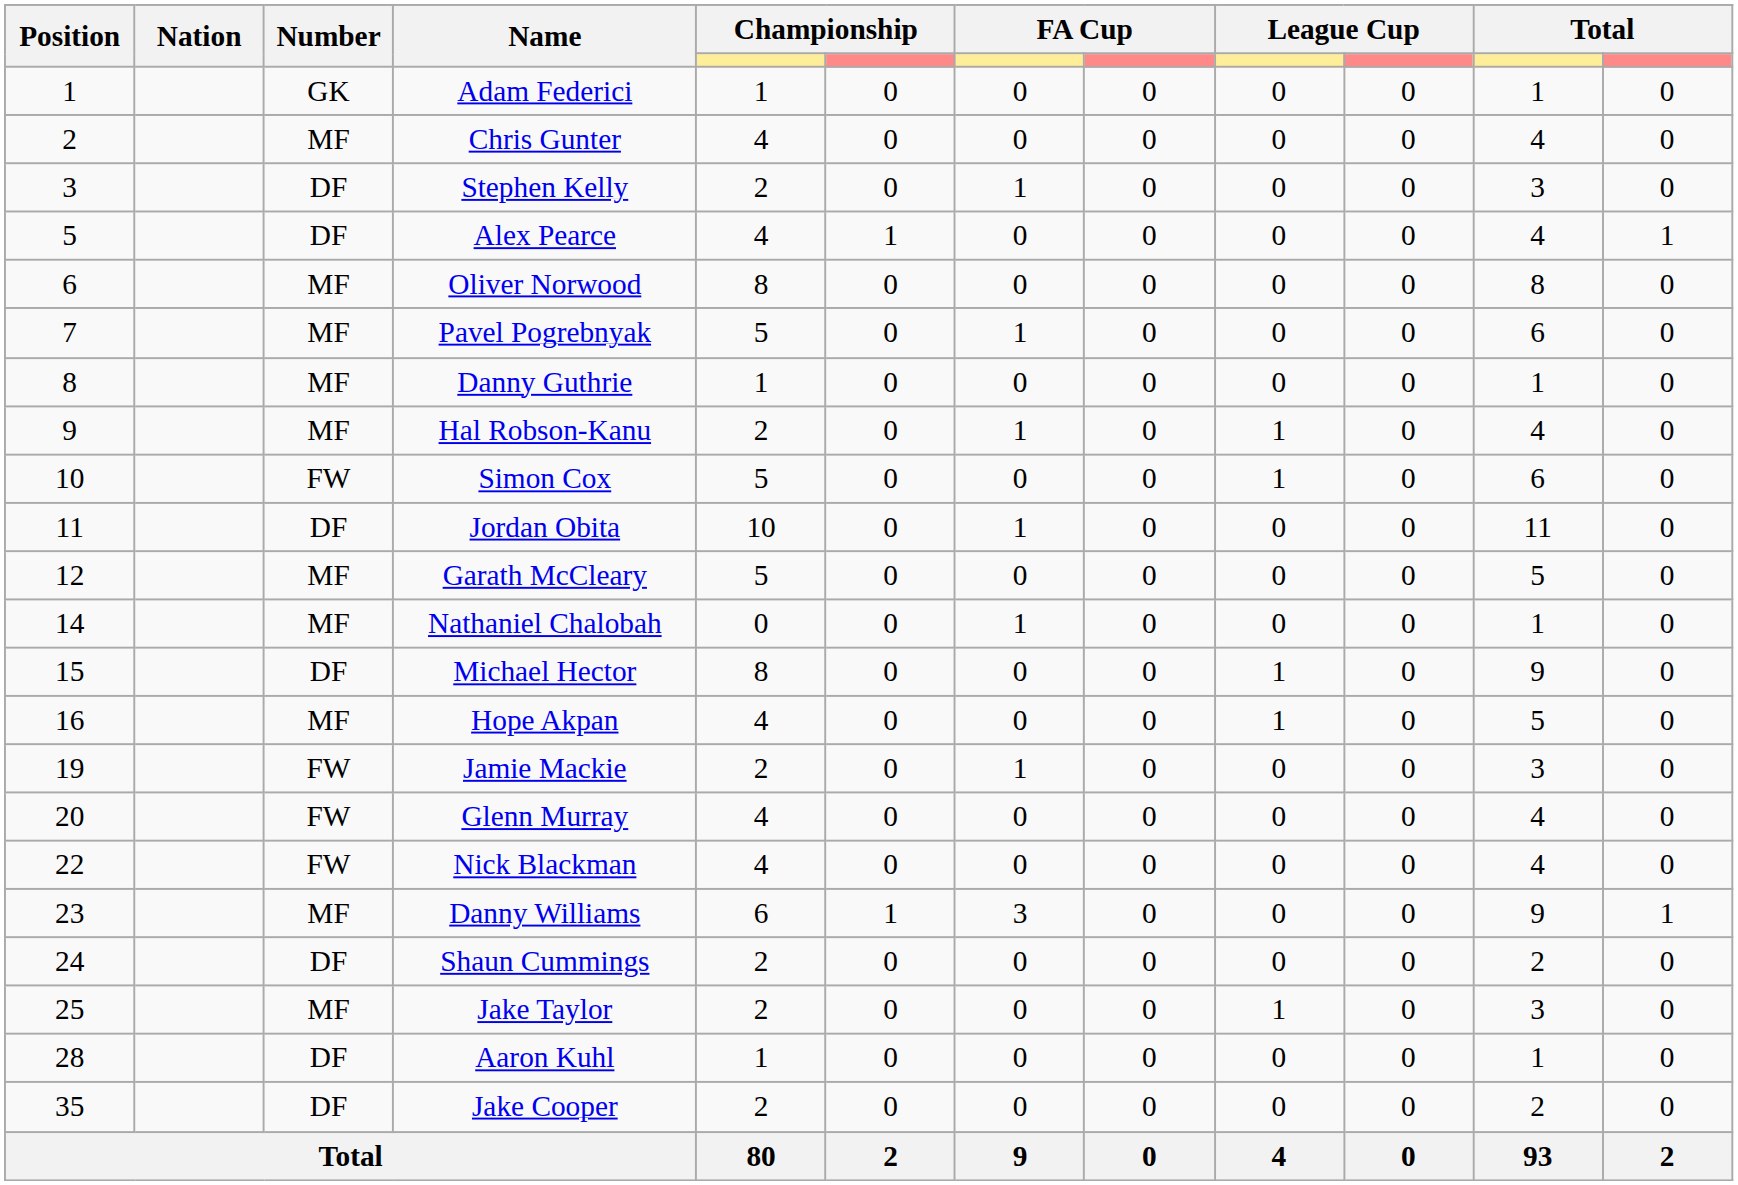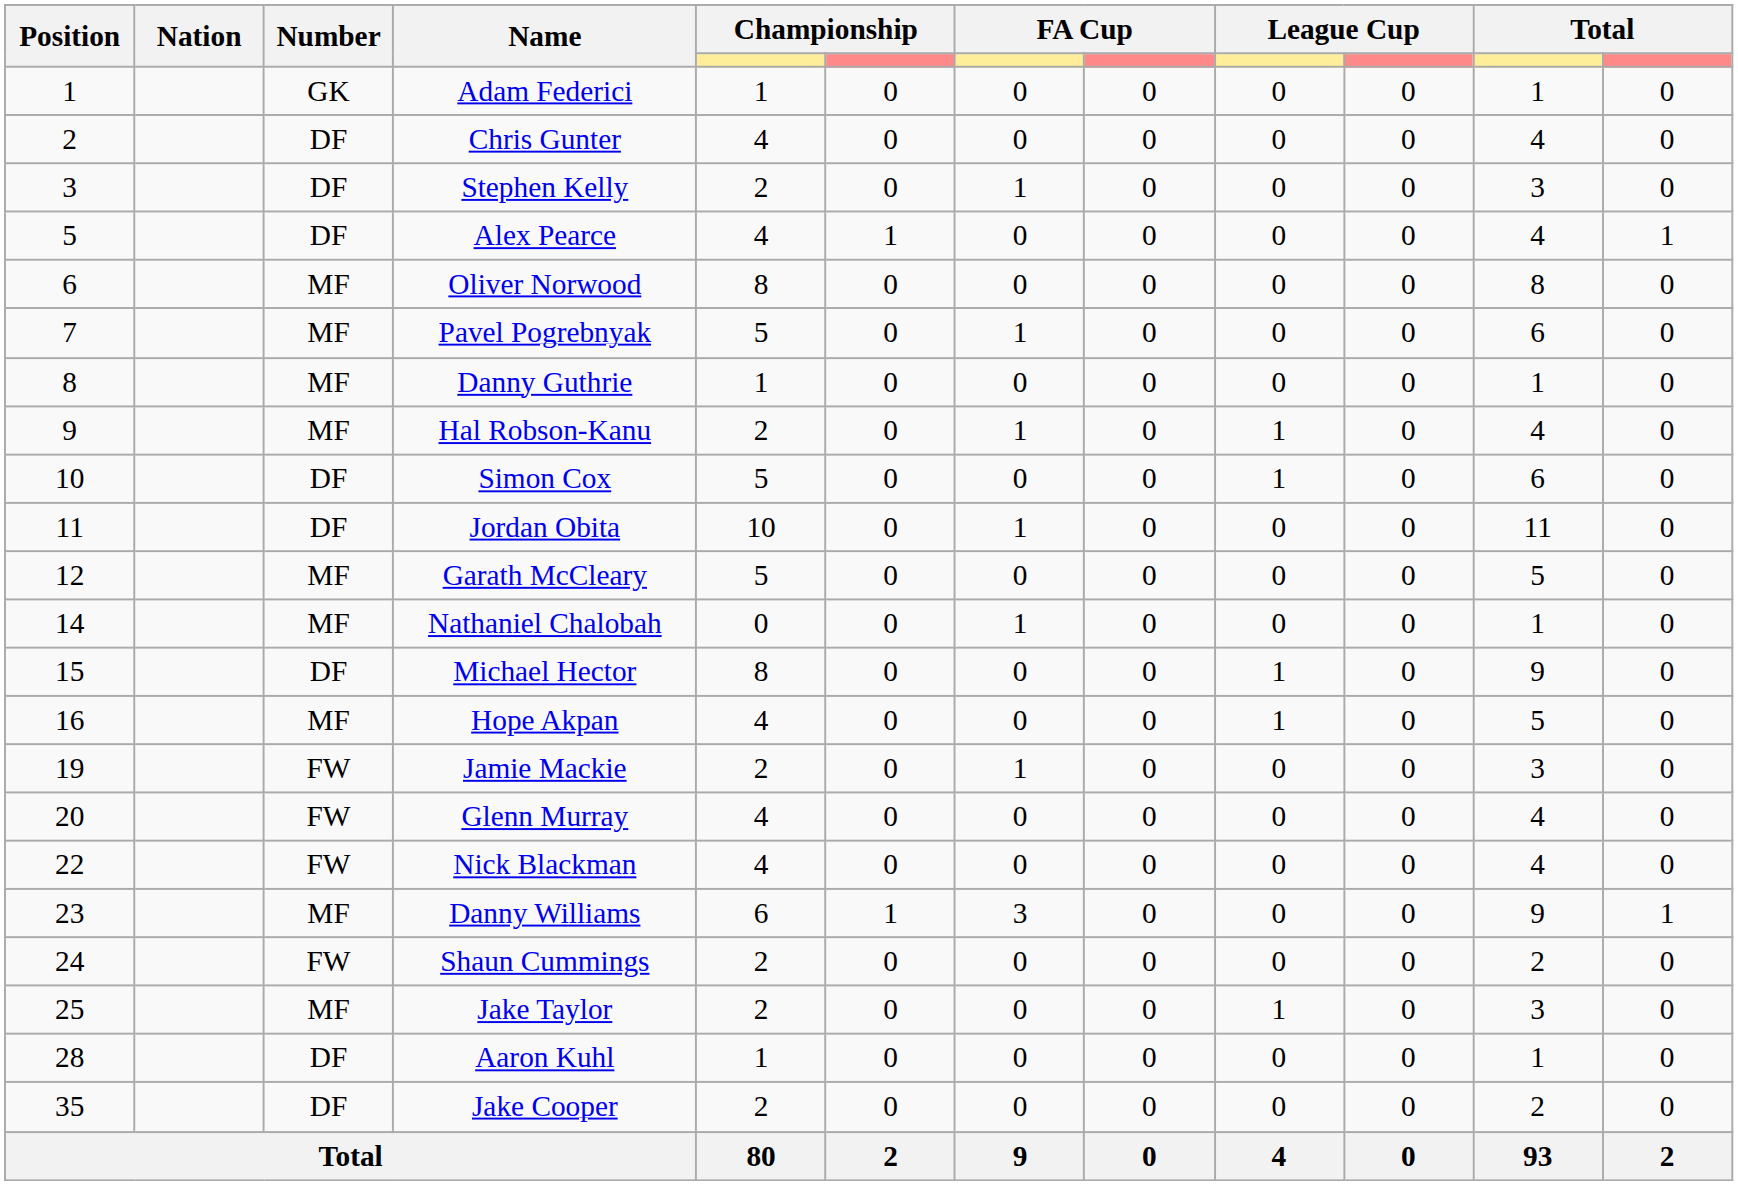 <table class="wikitable" style="font-size: 95%; text-align: center">
 <tr>
 <th rowspan=2 width=60>Position</th>
 <th rowspan=2 width=60>Nation</th>
 <th rowspan=2 width=60>Number</th>
 <th rowspan=2 width=150>Name</th>
 <th colspan=2>Championship</th>
 <th colspan=2>FA Cup</th>
 <th colspan=2>League Cup</th>
 <th colspan=2>Total</th>
 </tr>
 <tr>
 <th style="width:60px; background:#fe9;"></th>
 <th style="width:60px; background:#ff8888;"></th>
 <th style="width:60px; background:#fe9;"></th>
 <th style="width:60px; background:#ff8888;"></th>
 <th style="width:60px; background:#fe9;"></th>
 <th style="width:60px; background:#ff8888;"></th>
 <th style="width:60px; background:#fe9;"></th>
 <th style="width:60px; background:#ff8888;"></th>
 </tr>
 <tr>
 <td>1</td>
 <td></td>
 <td>GK</td>
 <td><a href='#'>Adam Federici</a></td>
 <td>1</td>
 <td>0</td>
 <td>0</td>
 <td>0</td>
 <td>0</td>
 <td>0</td>
 <td>1</td>
 <td>0</td>
 </tr>
 <tr>
 <td>2</td>
 <td></td>
-<td>MF</td>
+<td>DF</td>
 <td><a href='#'>Chris Gunter</a></td>
 <td>4</td>
 <td>0</td>
 <td>0</td>
 <td>0</td>
 <td>0</td>
 <td>0</td>
 <td>4</td>
 <td>0</td>
 </tr>
 <tr>
 <td>3</td>
 <td></td>
 <td>DF</td>
 <td><a href='#'>Stephen Kelly</a></td>
 <td>2</td>
 <td>0</td>
 <td>1</td>
 <td>0</td>
 <td>0</td>
 <td>0</td>
 <td>3</td>
 <td>0</td>
 </tr>
 <tr>
 <td>5</td>
 <td></td>
 <td>DF</td>
 <td><a href='#'>Alex Pearce</a></td>
 <td>4</td>
 <td>1</td>
 <td>0</td>
 <td>0</td>
 <td>0</td>
 <td>0</td>
 <td>4</td>
 <td>1</td>
 </tr>
 <tr>
 <td>6</td>
 <td></td>
 <td>MF</td>
 <td><a href='#'>Oliver Norwood</a></td>
 <td>8</td>
 <td>0</td>
 <td>0</td>
 <td>0</td>
 <td>0</td>
 <td>0</td>
 <td>8</td>
 <td>0</td>
 </tr>
 <tr>
 <td>7</td>
 <td></td>
 <td>MF</td>
 <td><a href='#'>Pavel Pogrebnyak</a></td>
 <td>5</td>
 <td>0</td>
 <td>1</td>
 <td>0</td>
 <td>0</td>
 <td>0</td>
 <td>6</td>
 <td>0</td>
 </tr>
 <tr>
 <td>8</td>
 <td></td>
 <td>MF</td>
 <td><a href='#'>Danny Guthrie</a></td>
 <td>1</td>
 <td>0</td>
 <td>0</td>
 <td>0</td>
 <td>0</td>
 <td>0</td>
 <td>1</td>
 <td>0</td>
 </tr>
 <tr>
 <td>9</td>
 <td></td>
 <td>MF</td>
 <td><a href='#'>Hal Robson-Kanu</a></td>
 <td>2</td>
 <td>0</td>
 <td>1</td>
 <td>0</td>
 <td>1</td>
 <td>0</td>
 <td>4</td>
 <td>0</td>
 </tr>
 <tr>
 <td>10</td>
 <td></td>
-<td>FW</td>
+<td>DF</td>
 <td><a href='#'>Simon Cox</a></td>
 <td>5</td>
 <td>0</td>
 <td>0</td>
 <td>0</td>
 <td>1</td>
 <td>0</td>
 <td>6</td>
 <td>0</td>
 </tr>
 <tr>
 <td>11</td>
 <td></td>
 <td>DF</td>
 <td><a href='#'>Jordan Obita</a></td>
 <td>10</td>
 <td>0</td>
 <td>1</td>
 <td>0</td>
 <td>0</td>
 <td>0</td>
 <td>11</td>
 <td>0</td>
 </tr>
 <tr>
 <td>12</td>
 <td></td>
 <td>MF</td>
 <td><a href='#'>Garath McCleary</a></td>
 <td>5</td>
 <td>0</td>
 <td>0</td>
 <td>0</td>
 <td>0</td>
 <td>0</td>
 <td>5</td>
 <td>0</td>
 </tr>
 <tr>
 <td>14</td>
 <td></td>
 <td>MF</td>
 <td><a href='#'>Nathaniel Chalobah</a></td>
 <td>0</td>
 <td>0</td>
 <td>1</td>
 <td>0</td>
 <td>0</td>
 <td>0</td>
 <td>1</td>
 <td>0</td>
 </tr>
 <tr>
 <td>15</td>
 <td></td>
 <td>DF</td>
 <td><a href='#'>Michael Hector</a></td>
 <td>8</td>
 <td>0</td>
 <td>0</td>
 <td>0</td>
 <td>1</td>
 <td>0</td>
 <td>9</td>
 <td>0</td>
 </tr>
 <tr>
 <td>16</td>
 <td></td>
 <td>MF</td>
 <td><a href='#'>Hope Akpan</a></td>
 <td>4</td>
 <td>0</td>
 <td>0</td>
 <td>0</td>
 <td>1</td>
 <td>0</td>
 <td>5</td>
 <td>0</td>
 </tr>
 <tr>
 <td>19</td>
 <td></td>
 <td>FW</td>
 <td><a href='#'>Jamie Mackie</a></td>
 <td>2</td>
 <td>0</td>
 <td>1</td>
 <td>0</td>
 <td>0</td>
 <td>0</td>
 <td>3</td>
 <td>0</td>
 </tr>
 <tr>
 <td>20</td>
 <td></td>
 <td>FW</td>
 <td><a href='#'>Glenn Murray</a></td>
 <td>4</td>
 <td>0</td>
 <td>0</td>
 <td>0</td>
 <td>0</td>
 <td>0</td>
 <td>4</td>
 <td>0</td>
 </tr>
 <tr>
 <td>22</td>
 <td></td>
 <td>FW</td>
 <td><a href='#'>Nick Blackman</a></td>
 <td>4</td>
 <td>0</td>
 <td>0</td>
 <td>0</td>
 <td>0</td>
 <td>0</td>
 <td>4</td>
 <td>0</td>
 </tr>
 <tr>
 <td>23</td>
 <td></td>
 <td>MF</td>
 <td><a href='#'>Danny Williams</a></td>
 <td>6</td>
 <td>1</td>
 <td>3</td>
 <td>0</td>
 <td>0</td>
 <td>0</td>
 <td>9</td>
 <td>1</td>
 </tr>
 <tr>
 <td>24</td>
 <td></td>
-<td>DF</td>
+<td>FW</td>
 <td><a href='#'>Shaun Cummings</a></td>
 <td>2</td>
 <td>0</td>
 <td>0</td>
 <td>0</td>
 <td>0</td>
 <td>0</td>
 <td>2</td>
 <td>0</td>
 </tr>
 <tr>
 <td>25</td>
 <td></td>
 <td>MF</td>
 <td><a href='#'>Jake Taylor</a></td>
 <td>2</td>
 <td>0</td>
 <td>0</td>
 <td>0</td>
 <td>1</td>
 <td>0</td>
 <td>3</td>
 <td>0</td>
 </tr>
 <tr>
 <td>28</td>
 <td></td>
 <td>DF</td>
 <td><a href='#'>Aaron Kuhl</a></td>
 <td>1</td>
 <td>0</td>
 <td>0</td>
 <td>0</td>
 <td>0</td>
 <td>0</td>
 <td>1</td>
 <td>0</td>
 </tr>
 <tr>
 <td>35</td>
 <td></td>
 <td>DF</td>
 <td><a href='#'>Jake Cooper</a></td>
 <td>2</td>
 <td>0</td>
 <td>0</td>
 <td>0</td>
 <td>0</td>
 <td>0</td>
 <td>2</td>
 <td>0</td>
 </tr>
 <tr>
 <th colspan=4>Total</th>
 <th>80</th>
 <th>2</th>
 <th>9</th>
 <th>0</th>
 <th>4</th>
 <th>0</th>
 <th>93</th>
 <th>2</th>
 </tr>
 </table>
